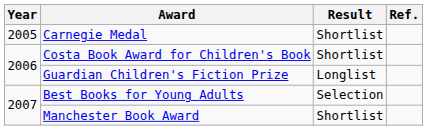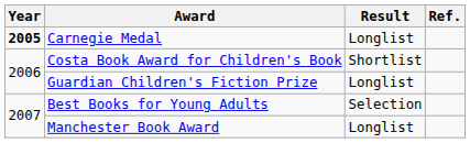 <table class="wikitable sortable mw-collapsible">
 <tr>
 <th>Year</th>
 <th>Award</th>
 <th>Result</th>
 <th>Ref.</th>
 </tr>
 <tr>
-<td>2005</td>
+<td><strong>2005</strong></td>
 <td><a href='#'>Carnegie Medal</a></td>
-<td>Shortlist</td>
+<td>Longlist</td>
 <td></td>
 </tr>
 <tr>
 <td rowspan="2">2006</td>
 <td><a href='#'>Costa Book Award for Children's Book</a></td>
 <td>Shortlist</td>
 <td></td>
 </tr>
 <tr>
 <td><a href='#'>Guardian Children's Fiction Prize</a></td>
 <td>Longlist</td>
 <td></td>
 </tr>
 <tr>
 <td rowspan="2">2007</td>
 <td><a href='#'>Best Books for Young Adults</a></td>
 <td>Selection</td>
 <td></td>
 </tr>
 <tr>
 <td><a href='#'>Manchester Book Award</a></td>
-<td>Shortlist</td>
+<td>Longlist</td>
 <td></td>
 </tr>
 </table>
